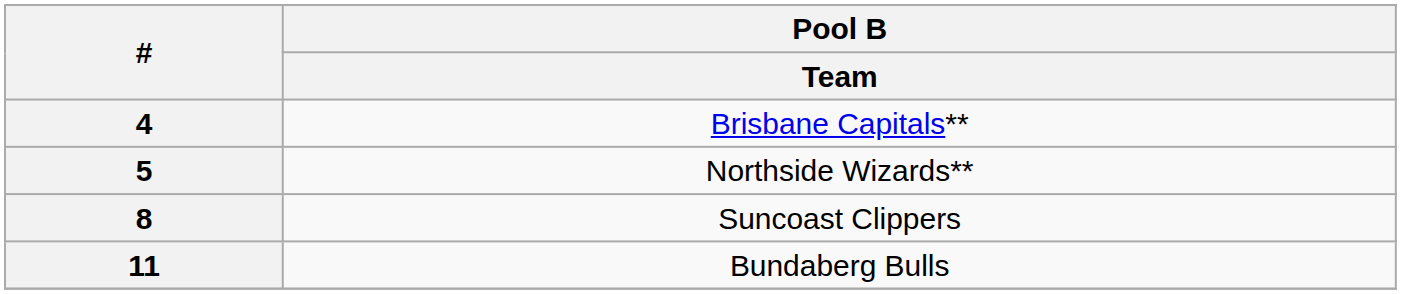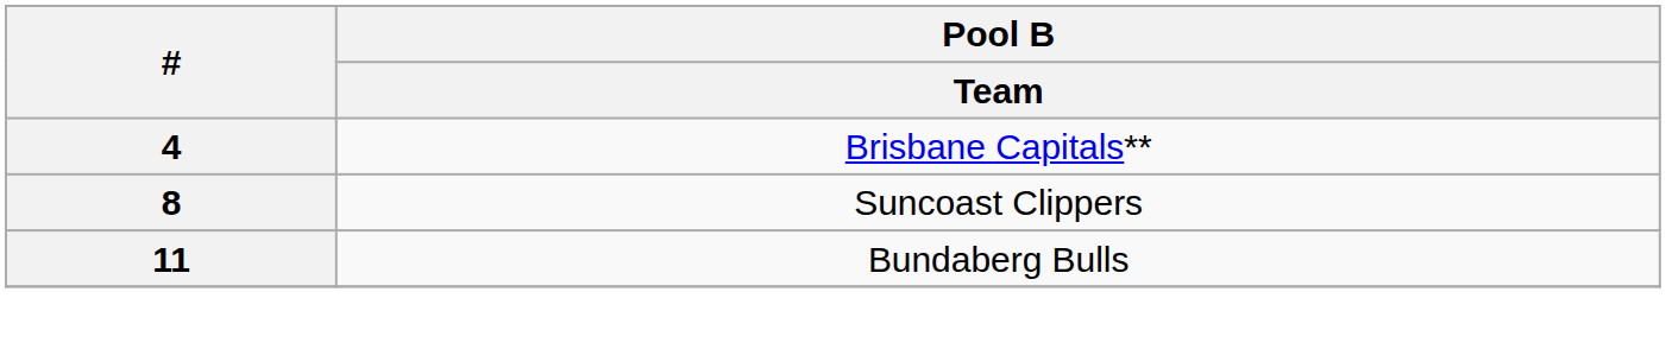 <table class="wikitable" width="80%" style="font-size:95%; text-align:center">
 <tr>
 <th width="5%" rowspan=2>#</th>
 <th colspan="1" align="center">Pool B</th>
 </tr>
 <tr>
 <th width="20%">Team</th>
 </tr>
 <tr>
 <th>4</th>
 <td align=center><a href='#'>Brisbane Capitals</a>**</td>
 </tr>
 <tr>
-<th>5</th>
-<td align=center>Northside Wizards**</td>
-</tr>
-<tr>
 <th>8</th>
 <td align=center>Suncoast Clippers</td>
 </tr>
 <tr>
 <th>11</th>
 <td align=center>Bundaberg Bulls</td>
 </tr>
 <tr>
 </tr>
 </table>
